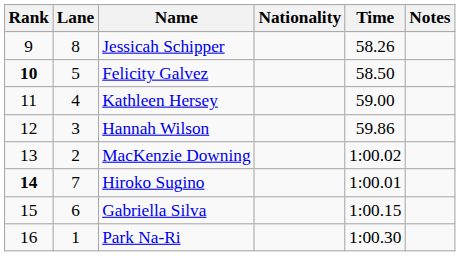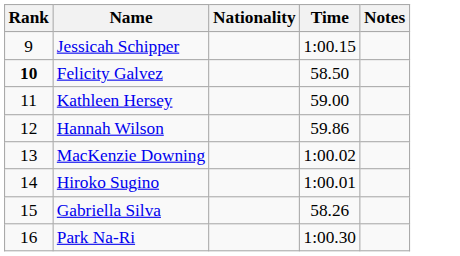 <table class="wikitable sortable" style="text-align:center">
 <tr>
 <th>Rank</th>
-<th>Lane</th>
 <th>Name</th>
 <th>Nationality</th>
 <th>Time</th>
 <th>Notes</th>
 </tr>
 <tr>
 <td>9</td>
-<td>8</td>
 <td align=left><a href='#'>Jessicah Schipper</a></td>
 <td align=left></td>
-<td>58.26</td>
+<td>1:00.15</td>
 <td></td>
 </tr>
 <tr>
 <td><strong>10</strong></td>
-<td>5</td>
 <td align=left><a href='#'>Felicity Galvez</a></td>
 <td align=left></td>
 <td>58.50</td>
 <td></td>
 </tr>
 <tr>
 <td>11</td>
-<td>4</td>
 <td align=left><a href='#'>Kathleen Hersey</a></td>
 <td align=left></td>
 <td>59.00</td>
 <td></td>
 </tr>
 <tr>
 <td>12</td>
-<td>3</td>
 <td align=left><a href='#'>Hannah Wilson</a></td>
 <td align=left></td>
 <td>59.86</td>
 <td></td>
 </tr>
 <tr>
 <td>13</td>
-<td>2</td>
 <td align=left><a href='#'>MacKenzie Downing</a></td>
 <td align=left></td>
 <td>1:00.02</td>
 <td></td>
 </tr>
 <tr>
-<td><strong>14</strong></td>
-<td>7</td>
+<td>14</td>
 <td align=left><a href='#'>Hiroko Sugino</a></td>
 <td align=left></td>
 <td>1:00.01</td>
 <td></td>
 </tr>
 <tr>
 <td>15</td>
-<td>6</td>
 <td align=left><a href='#'>Gabriella Silva</a></td>
 <td align=left></td>
-<td>1:00.15</td>
+<td>58.26</td>
 <td></td>
 </tr>
 <tr>
 <td>16</td>
-<td>1</td>
 <td align=left><a href='#'>Park Na-Ri</a></td>
 <td align=left></td>
 <td>1:00.30</td>
 <td></td>
 </tr>
 </table>
